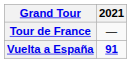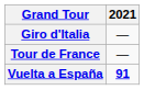 <table class="wikitable plainrowheaders">
 <tr>
 <th scope="col"><a href='#'>Grand Tour</a></th>
 <th scope="col">2021</th>
+</tr>
+<tr style="text-align:center;">
+<th scope="row"> <a href='#'>Giro d'Italia</a></th>
+<td>—</td>
 </tr>
 <tr style="text-align:center;">
 <th scope="row"> <a href='#'>Tour de France</a></th>
 <td>—</td>
 </tr>
 <tr style="text-align:center;">
 <th scope="row"> <a href='#'>Vuelta a España</a></th>
 <td><strong><a href='#'>91</a></strong></td>
 </tr>
 </table>
